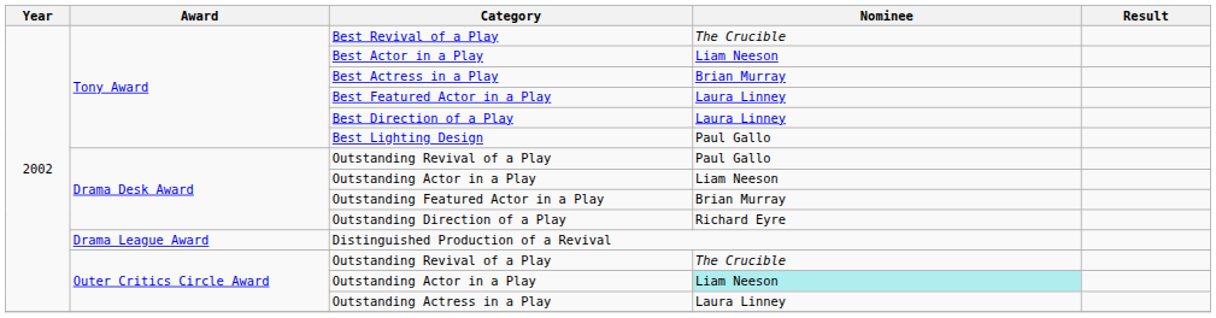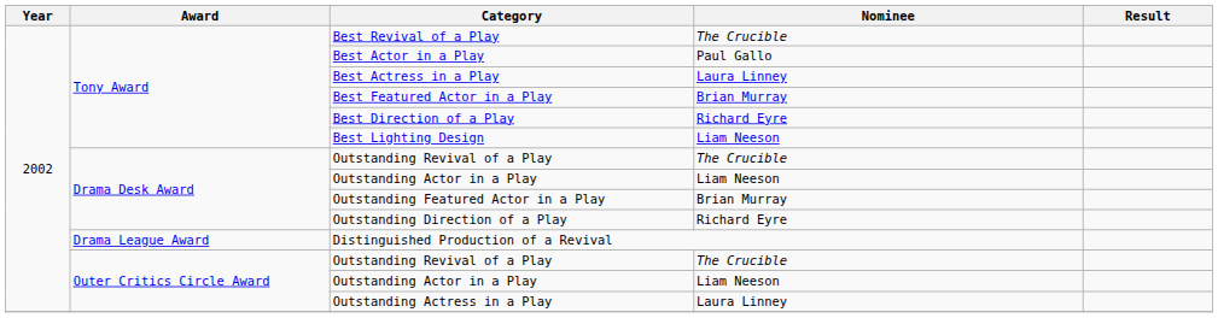 <table class="wikitable unsortable" style="width: 99%;">
 <tr>
 <th scope="col" style="width:5%;">Year</th>
 <th scope="col" style="width:20%;">Award</th>
 <th scope="col" style="width:28%;">Category</th>
 <th scope="col" style="width:30%;">Nominee</th>
 <th scope="col" style="width:10%;">Result</th>
 </tr>
 <tr>
 <td align="center", rowspan=14>2002</td>
 <td rowspan=6><a href='#'>Tony Award</a></td>
 <td><a href='#'>Best Revival of a Play</a></td>
 <td><em>The Crucible</em></td>
 <td></td>
 </tr>
 <tr>
 <td><a href='#'>Best Actor in a Play</a></td>
-<td><a href='#'>Liam Neeson</a></td>
+<td>Paul Gallo</td>
 <td></td>
 </tr>
 <tr>
 <td><a href='#'>Best Actress in a Play</a></td>
+<td><a href='#'>Laura Linney</a></td>
+<td></td>
+</tr>
+<tr>
+<td><a href='#'>Best Featured Actor in a Play</a></td>
 <td><a href='#'>Brian Murray</a></td>
 <td></td>
 </tr>
 <tr>
-<td><a href='#'>Best Featured Actor in a Play</a></td>
-<td><a href='#'>Laura Linney</a></td>
-<td></td>
-</tr>
-<tr>
 <td><a href='#'>Best Direction of a Play</a></td>
-<td><a href='#'>Laura Linney</a></td>
+<td><a href='#'>Richard Eyre</a></td>
 <td></td>
 </tr>
 <tr>
 <td><a href='#'>Best Lighting Design</a></td>
-<td>Paul Gallo</td>
+<td><a href='#'>Liam Neeson</a></td>
 <td></td>
 </tr>
 <tr>
 <td rowspan=4><a href='#'>Drama Desk Award</a></td>
 <td>Outstanding Revival of a Play</td>
-<td>Paul Gallo</td>
+<td><em>The Crucible</em></td>
 <td></td>
 </tr>
 <tr>
 <td>Outstanding Actor in a Play</td>
 <td>Liam Neeson</td>
 <td></td>
 </tr>
 <tr>
 <td>Outstanding Featured Actor in a Play</td>
 <td>Brian Murray</td>
 <td></td>
 </tr>
 <tr>
 <td>Outstanding Direction of a Play</td>
 <td>Richard Eyre</td>
 <td></td>
 </tr>
 <tr>
 <td><a href='#'>Drama League Award</a></td>
 <td colspan=2>Distinguished Production of a Revival</td>
 <td></td>
 </tr>
 <tr>
 <td rowspan=3><a href='#'>Outer Critics Circle Award</a></td>
 <td>Outstanding Revival of a Play</td>
 <td><em>The Crucible</em></td>
 <td></td>
 </tr>
 <tr>
 <td>Outstanding Actor in a Play</td>
-<td style="background: paleturquoise;">Liam Neeson</td>
+<td>Liam Neeson</td>
 <td></td>
 </tr>
 <tr>
 <td>Outstanding Actress in a Play</td>
 <td>Laura Linney</td>
 <td></td>
 </tr>
 <tr>
 </tr>
 </table>
